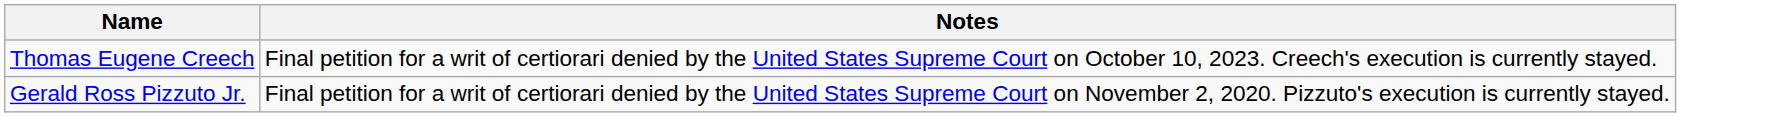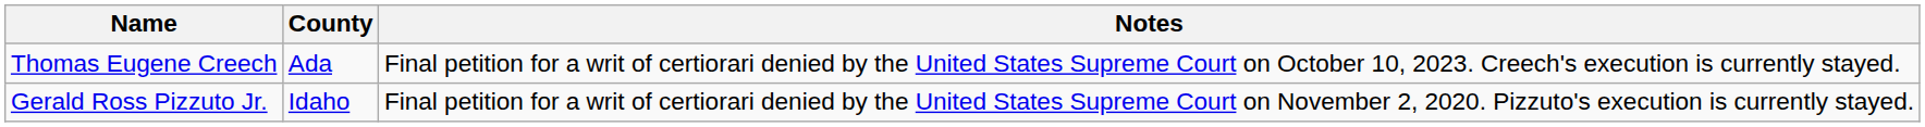 <table class="wikitable sortable">
 <tr>
 <th>Name</th>
+<th>County</th>
 <th>Notes</th>
 </tr>
 <tr>
 <td><a href='#'>Thomas Eugene Creech</a></td>
+<td><a href='#'>Ada</a></td>
 <td>Final petition for a writ of certiorari denied by the <a href='#'>United States Supreme Court</a> on October 10, 2023. Creech's execution is currently stayed.</td>
 </tr>
 <tr>
 <td><a href='#'>Gerald Ross Pizzuto Jr.</a></td>
+<td><a href='#'>Idaho</a></td>
 <td>Final petition for a writ of certiorari denied by the <a href='#'>United States Supreme Court</a> on November 2, 2020. Pizzuto's execution is currently stayed.</td>
 </tr>
 </table>
